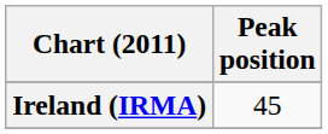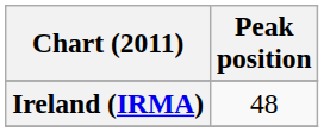 <table class="wikitable sortable plainrowheaders" style="text-align:center">
 <tr>
 <th scope="col">Chart (2011)</th>
 <th scope="col">Peak<br>position</th>
 </tr>
 <tr>
 </tr>
 <tr>
 </tr>
 <tr>
 </tr>
 <tr>
 <th scope="row">Ireland (<a href='#'>IRMA</a>)</th>
-<td>45</td>
+<td>48</td>
 </tr>
 <tr>
 </tr>
 <tr>
 </tr>
 <tr>
 </tr>
 <tr>
 </tr>
 <tr>
 </tr>
 <tr>
 </tr>
 </table>
